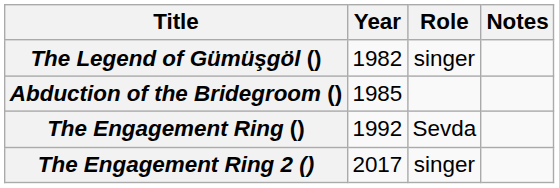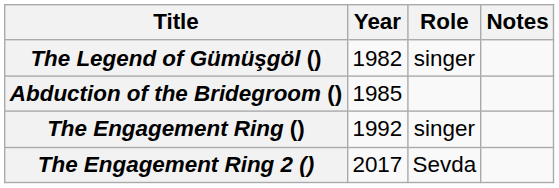 <table class="wikitable sortable plainrowheaders" style="text-align:center;">
 <tr>
 <th scope="col">Title</th>
 <th scope="col">Year</th>
 <th scope="col">Role</th>
 <th scope="col" class="unsortable">Notes</th>
 </tr>
 <tr>
 <th scope="row"><em>The Legend of Gümüşgöl</em> ()</th>
 <td>1982</td>
 <td>singer</td>
 <td></td>
 </tr>
 <tr>
 <th scope="row"><em>Abduction of the Bridegroom</em> ()</th>
 <td>1985</td>
 <td></td>
 <td></td>
 </tr>
 <tr>
 <th scope="row"><em>The Engagement Ring</em> ()</th>
 <td>1992</td>
-<td>Sevda</td>
+<td>singer</td>
 <td></td>
 </tr>
 <tr>
 <th scope="row"><em>The Engagement Ring 2</em> <em>()</em></th>
 <td>2017</td>
-<td>singer</td>
+<td>Sevda</td>
 <td></td>
 </tr>
 </table>
